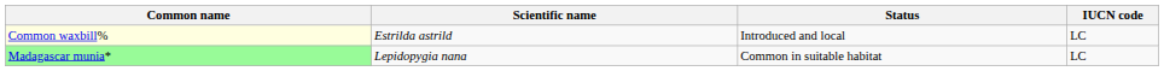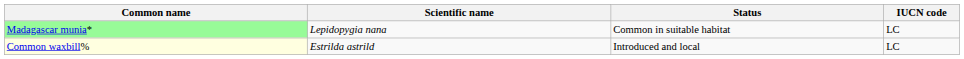 <table width=73% class="wikitable sortable">
 <tr>
 <th width=20%>Common name</th>
 <th width=20%>Scientific name</th>
 <th width=18%>Status</th>
 <th width=5%>IUCN code</th>
 </tr>
 <tr>
+<td style="background:palegreen; color:black"><a href='#'>Madagascar munia</a>*</td>
+<td><em>Lepidopygia nana</em></td>
+<td>Common in suitable habitat</td>
+<td>LC</td>
+</tr>
+<tr>
 <td style="background:lightyellow; color:black"><a href='#'>Common waxbill</a>%</td>
 <td><em>Estrilda astrild</em></td>
 <td>Introduced and local</td>
 <td>LC</td>
 </tr>
-<tr>
-<td style="background:palegreen; color:black"><a href='#'>Madagascar munia</a>*</td>
-<td><em>Lepidopygia nana</em></td>
-<td>Common in suitable habitat</td>
-<td>LC</td>
-</tr>
 </table>
